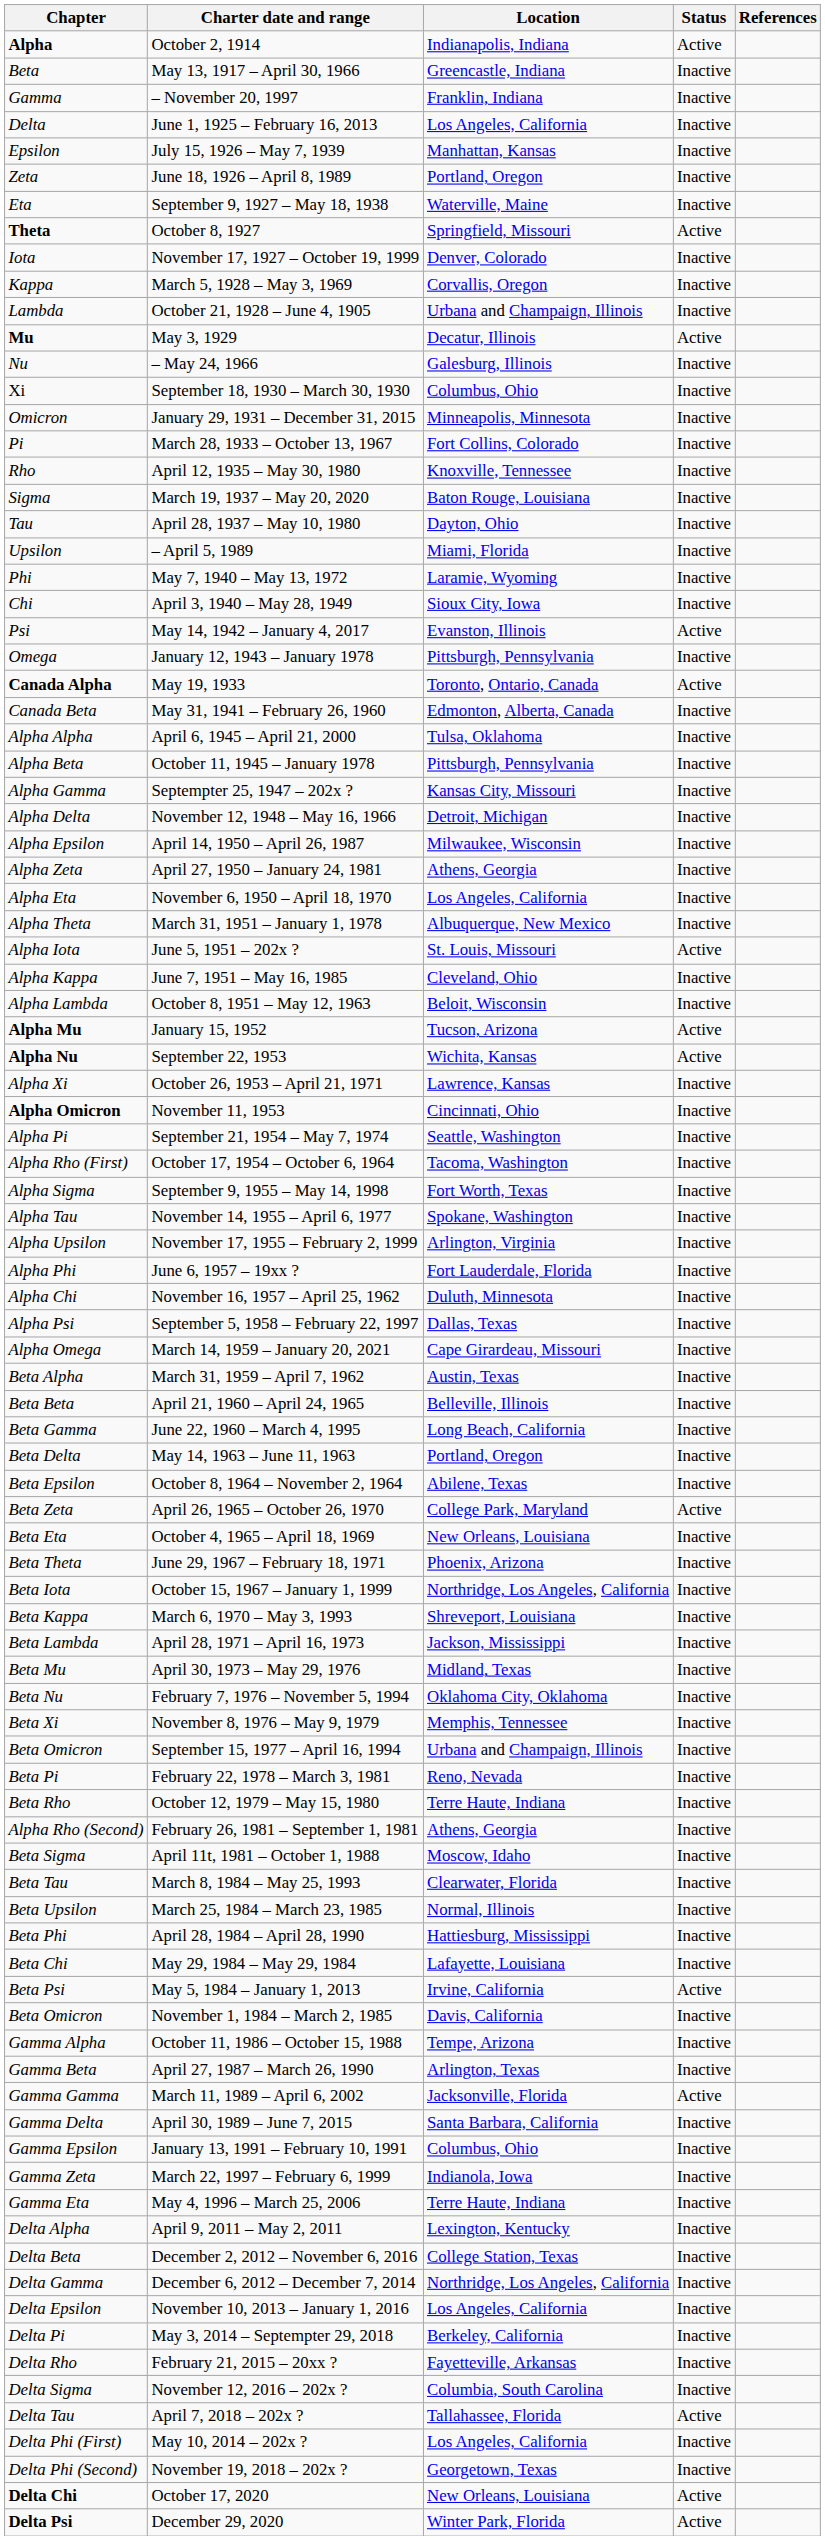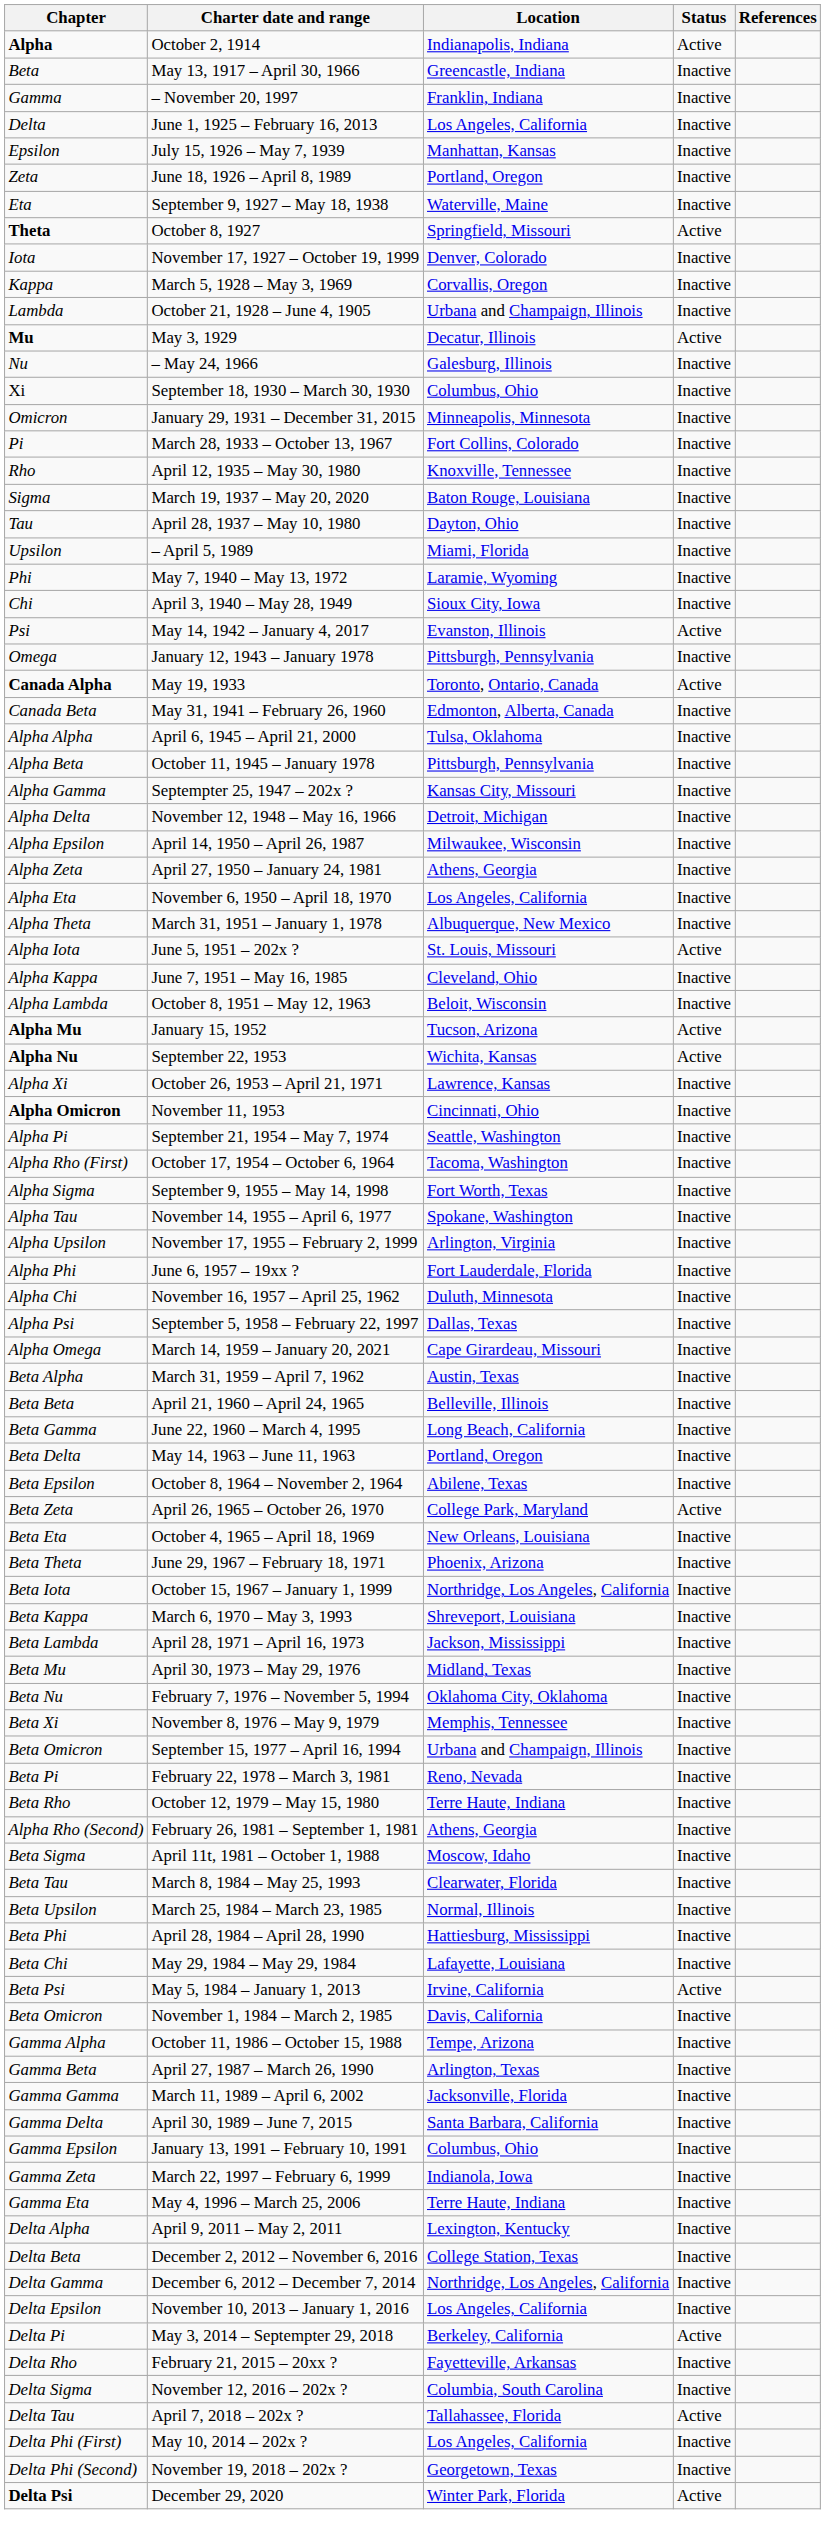 <table class="wikitable sortable">
 <tr>
 <th>Chapter</th>
 <th>Charter date and range</th>
 <th>Location</th>
 <th>Status</th>
 <th>References</th>
 </tr>
 <tr>
 <td><strong>Alpha</strong></td>
 <td>October 2, 1914</td>
 <td><a href='#'>Indianapolis, Indiana</a></td>
 <td>Active</td>
 <td></td>
 </tr>
 <tr>
 <td><em>Beta</em></td>
 <td>May 13, 1917 – April 30, 1966</td>
 <td><a href='#'>Greencastle, Indiana</a></td>
 <td>Inactive</td>
 <td></td>
 </tr>
 <tr>
 <td><em>Gamma</em></td>
 <td> – November 20, 1997</td>
 <td><a href='#'>Franklin, Indiana</a></td>
 <td>Inactive</td>
 <td></td>
 </tr>
 <tr>
 <td><em>Delta</em></td>
 <td>June 1, 1925 – February 16, 2013</td>
 <td><a href='#'>Los Angeles, California</a></td>
 <td>Inactive</td>
 <td></td>
 </tr>
 <tr>
 <td><em>Epsilon</em></td>
 <td>July 15, 1926 – May 7, 1939</td>
 <td><a href='#'>Manhattan, Kansas</a></td>
 <td>Inactive</td>
 <td></td>
 </tr>
 <tr>
 <td><em>Zeta</em></td>
 <td>June 18, 1926 – April 8, 1989</td>
 <td><a href='#'>Portland, Oregon</a></td>
 <td>Inactive</td>
 <td></td>
 </tr>
 <tr>
 <td><em>Eta</em></td>
 <td>September 9, 1927 – May 18, 1938</td>
 <td><a href='#'>Waterville, Maine</a></td>
 <td>Inactive</td>
 <td></td>
 </tr>
 <tr>
 <td><strong>Theta</strong></td>
 <td>October 8, 1927</td>
 <td><a href='#'>Springfield, Missouri</a></td>
 <td>Active</td>
 <td></td>
 </tr>
 <tr>
 <td><em>Iota</em></td>
 <td>November 17, 1927 – October 19, 1999</td>
 <td><a href='#'>Denver, Colorado</a></td>
 <td>Inactive</td>
 <td></td>
 </tr>
 <tr>
 <td><em>Kappa</em></td>
 <td>March 5, 1928 – May 3, 1969</td>
 <td><a href='#'>Corvallis, Oregon</a></td>
 <td>Inactive</td>
 <td></td>
 </tr>
 <tr>
 <td><em>Lambda</em></td>
 <td>October 21, 1928 – June 4, 1905</td>
 <td><a href='#'>Urbana</a> and <a href='#'>Champaign, Illinois</a></td>
 <td>Inactive</td>
 <td></td>
 </tr>
 <tr>
 <td><strong>Mu</strong></td>
 <td>May 3, 1929</td>
 <td><a href='#'>Decatur, Illinois</a></td>
 <td>Active</td>
 <td></td>
 </tr>
 <tr>
 <td><em>Nu</em></td>
 <td> – May 24, 1966</td>
 <td><a href='#'>Galesburg, Illinois</a></td>
 <td>Inactive</td>
 <td></td>
 </tr>
 <tr>
 <td>Xi</td>
 <td>September 18, 1930 – March 30, 1930</td>
 <td><a href='#'>Columbus, Ohio</a></td>
 <td>Inactive</td>
 <td></td>
 </tr>
 <tr>
 <td><em>Omicron</em></td>
 <td>January 29, 1931 – December 31, 2015</td>
 <td><a href='#'>Minneapolis, Minnesota</a></td>
 <td>Inactive</td>
 <td></td>
 </tr>
 <tr>
 <td><em>Pi</em></td>
 <td>March 28, 1933 – October 13, 1967</td>
 <td><a href='#'>Fort Collins, Colorado</a></td>
 <td>Inactive</td>
 <td></td>
 </tr>
 <tr>
 <td><em>Rho</em></td>
 <td>April 12, 1935 – May 30, 1980</td>
 <td><a href='#'>Knoxville, Tennessee</a></td>
 <td>Inactive</td>
 <td></td>
 </tr>
 <tr>
 <td><em>Sigma</em></td>
 <td>March 19, 1937 – May 20, 2020</td>
 <td><a href='#'>Baton Rouge, Louisiana</a></td>
 <td>Inactive</td>
 <td></td>
 </tr>
 <tr>
 <td><em>Tau</em></td>
 <td>April 28, 1937 – May 10, 1980</td>
 <td><a href='#'>Dayton, Ohio</a></td>
 <td>Inactive</td>
 <td></td>
 </tr>
 <tr>
 <td><em>Upsilon</em></td>
 <td> –  April 5, 1989</td>
 <td><a href='#'>Miami, Florida</a></td>
 <td>Inactive</td>
 <td></td>
 </tr>
 <tr>
 <td><em>Phi</em></td>
 <td>May 7, 1940 – May 13, 1972</td>
 <td><a href='#'>Laramie, Wyoming</a></td>
 <td>Inactive</td>
 <td></td>
 </tr>
 <tr>
 <td><em>Chi</em></td>
 <td>April 3, 1940 – May 28, 1949</td>
 <td><a href='#'>Sioux City, Iowa</a></td>
 <td>Inactive</td>
 <td></td>
 </tr>
 <tr>
 <td><em>Psi</em></td>
 <td>May 14, 1942 – January 4, 2017</td>
 <td><a href='#'>Evanston, Illinois</a></td>
 <td>Active</td>
 <td></td>
 </tr>
 <tr>
 <td><em>Omega</em></td>
 <td>January 12, 1943 – January 1978</td>
 <td><a href='#'>Pittsburgh, Pennsylvania</a></td>
 <td>Inactive</td>
 <td></td>
 </tr>
 <tr>
 <td><strong>Canada Alpha</strong></td>
 <td>May 19, 1933</td>
 <td><a href='#'>Toronto</a>, <a href='#'>Ontario, Canada</a></td>
 <td>Active</td>
 <td></td>
 </tr>
 <tr>
 <td><em>Canada Beta</em></td>
 <td>May 31, 1941 – February 26, 1960</td>
 <td><a href='#'>Edmonton</a>, <a href='#'>Alberta, Canada</a></td>
 <td>Inactive</td>
 <td></td>
 </tr>
 <tr>
 <td><em>Alpha Alpha</em></td>
 <td>April 6, 1945 – April 21, 2000</td>
 <td><a href='#'>Tulsa, Oklahoma</a></td>
 <td>Inactive</td>
 <td></td>
 </tr>
 <tr>
 <td><em>Alpha Beta</em></td>
 <td>October 11, 1945 – January 1978</td>
 <td><a href='#'>Pittsburgh, Pennsylvania</a></td>
 <td>Inactive</td>
 <td></td>
 </tr>
 <tr>
 <td><em>Alpha Gamma</em></td>
 <td>Septempter 25, 1947 – 202x ?</td>
 <td><a href='#'>Kansas City, Missouri</a></td>
 <td>Inactive</td>
 <td></td>
 </tr>
 <tr>
 <td><em>Alpha Delta</em></td>
 <td>November 12, 1948 – May 16, 1966</td>
 <td><a href='#'>Detroit, Michigan</a></td>
 <td>Inactive</td>
 <td></td>
 </tr>
 <tr>
 <td><em>Alpha Epsilon</em></td>
 <td>April 14, 1950 – April 26, 1987</td>
 <td><a href='#'>Milwaukee, Wisconsin</a></td>
 <td>Inactive</td>
 <td></td>
 </tr>
 <tr>
 <td><em>Alpha Zeta</em></td>
 <td>April 27, 1950 – January 24, 1981</td>
 <td><a href='#'>Athens, Georgia</a></td>
 <td>Inactive</td>
 <td></td>
 </tr>
 <tr>
 <td><em>Alpha Eta</em></td>
 <td>November 6, 1950 – April 18, 1970</td>
 <td><a href='#'>Los Angeles, California</a></td>
 <td>Inactive</td>
 <td></td>
 </tr>
 <tr>
 <td><em>Alpha Theta</em></td>
 <td>March 31, 1951 – January 1, 1978</td>
 <td><a href='#'>Albuquerque, New Mexico</a></td>
 <td>Inactive</td>
 <td></td>
 </tr>
 <tr>
 <td><em>Alpha Iota</em></td>
 <td>June 5, 1951 – 202x ?</td>
 <td><a href='#'>St. Louis, Missouri</a></td>
 <td>Active</td>
 <td></td>
 </tr>
 <tr>
 <td><em>Alpha Kappa</em></td>
 <td>June 7, 1951 – May 16, 1985</td>
 <td><a href='#'>Cleveland, Ohio</a></td>
 <td>Inactive</td>
 <td></td>
 </tr>
 <tr>
 <td><em>Alpha Lambda</em></td>
 <td>October 8, 1951 – May 12, 1963</td>
 <td><a href='#'>Beloit, Wisconsin</a></td>
 <td>Inactive</td>
 <td></td>
 </tr>
 <tr>
 <td><strong>Alpha Mu</strong></td>
 <td>January 15, 1952</td>
 <td><a href='#'>Tucson, Arizona</a></td>
 <td>Active</td>
 <td></td>
 </tr>
 <tr>
 <td><strong>Alpha Nu</strong></td>
 <td>September 22, 1953</td>
 <td><a href='#'>Wichita, Kansas</a></td>
 <td>Active</td>
 <td></td>
 </tr>
 <tr>
 <td><em>Alpha Xi</em></td>
 <td>October 26, 1953 – April 21, 1971</td>
 <td><a href='#'>Lawrence, Kansas</a></td>
 <td>Inactive</td>
 <td></td>
 </tr>
 <tr>
 <td><strong>Alpha Omicron</strong></td>
 <td>November 11, 1953</td>
 <td><a href='#'>Cincinnati, Ohio</a></td>
 <td>Inactive</td>
 <td></td>
 </tr>
 <tr>
 <td><em>Alpha Pi</em></td>
 <td>September 21, 1954 – May 7, 1974</td>
 <td><a href='#'>Seattle, Washington</a></td>
 <td>Inactive</td>
 <td></td>
 </tr>
 <tr>
 <td><em>Alpha Rho (First)</em></td>
 <td>October 17, 1954 – October 6, 1964</td>
 <td><a href='#'>Tacoma, Washington</a></td>
 <td>Inactive</td>
 <td></td>
 </tr>
 <tr>
 <td><em>Alpha Sigma</em></td>
 <td>September 9, 1955 – May 14, 1998</td>
 <td><a href='#'>Fort Worth, Texas</a></td>
 <td>Inactive</td>
 <td></td>
 </tr>
 <tr>
 <td><em>Alpha Tau</em></td>
 <td>November 14, 1955 – April 6, 1977</td>
 <td><a href='#'>Spokane, Washington</a></td>
 <td>Inactive</td>
 <td></td>
 </tr>
 <tr>
 <td><em>Alpha Upsilon</em></td>
 <td>November 17, 1955 – February 2, 1999</td>
 <td><a href='#'>Arlington, Virginia</a></td>
 <td>Inactive</td>
 <td></td>
 </tr>
 <tr>
 <td><em>Alpha Phi</em></td>
 <td>June 6, 1957 – 19xx ?</td>
 <td><a href='#'>Fort Lauderdale, Florida</a></td>
 <td>Inactive</td>
 <td></td>
 </tr>
 <tr>
 <td><em>Alpha Chi</em></td>
 <td>November 16, 1957 – April 25, 1962</td>
 <td><a href='#'>Duluth, Minnesota</a></td>
 <td>Inactive</td>
 <td></td>
 </tr>
 <tr>
 <td><em>Alpha Psi</em></td>
 <td>September 5, 1958 – February 22, 1997</td>
 <td><a href='#'>Dallas, Texas</a></td>
 <td>Inactive</td>
 <td></td>
 </tr>
 <tr>
 <td><em>Alpha Omega</em></td>
 <td>March 14, 1959 – January 20, 2021</td>
 <td><a href='#'>Cape Girardeau, Missouri</a></td>
 <td>Inactive</td>
 <td></td>
 </tr>
 <tr>
 <td><em>Beta Alpha</em></td>
 <td>March 31, 1959 – April 7, 1962</td>
 <td><a href='#'>Austin, Texas</a></td>
 <td>Inactive</td>
 <td></td>
 </tr>
 <tr>
 <td><em>Beta Beta</em></td>
 <td>April 21, 1960 – April 24, 1965</td>
 <td><a href='#'>Belleville, Illinois</a></td>
 <td>Inactive</td>
 <td></td>
 </tr>
 <tr>
 <td><em>Beta Gamma</em></td>
 <td>June 22, 1960 – March 4, 1995</td>
 <td><a href='#'>Long Beach, California</a></td>
 <td>Inactive</td>
 <td></td>
 </tr>
 <tr>
 <td><em>Beta Delta</em></td>
 <td>May 14, 1963 – June 11, 1963</td>
 <td><a href='#'>Portland, Oregon</a></td>
 <td>Inactive</td>
 <td></td>
 </tr>
 <tr>
 <td><em>Beta Epsilon</em></td>
 <td>October 8, 1964 – November 2, 1964</td>
 <td><a href='#'>Abilene, Texas</a></td>
 <td>Inactive</td>
 <td></td>
 </tr>
 <tr>
 <td><em>Beta Zeta</em></td>
 <td>April 26, 1965 – October 26, 1970</td>
 <td><a href='#'>College Park, Maryland</a></td>
 <td>Active</td>
 <td></td>
 </tr>
 <tr>
 <td><em>Beta Eta</em></td>
 <td>October 4, 1965 – April 18, 1969</td>
 <td><a href='#'>New Orleans, Louisiana</a></td>
 <td>Inactive</td>
 <td></td>
 </tr>
 <tr>
 <td><em>Beta Theta</em></td>
 <td>June 29, 1967 – February 18, 1971</td>
 <td><a href='#'>Phoenix, Arizona</a></td>
 <td>Inactive</td>
 <td></td>
 </tr>
 <tr>
 <td><em>Beta Iota</em></td>
 <td>October 15, 1967 – January 1, 1999</td>
 <td><a href='#'>Northridge, Los Angeles</a>, <a href='#'>California</a></td>
 <td>Inactive</td>
 <td></td>
 </tr>
 <tr>
 <td><em>Beta Kappa</em></td>
 <td>March 6, 1970 – May 3, 1993</td>
 <td><a href='#'>Shreveport, Louisiana</a></td>
 <td>Inactive</td>
 <td></td>
 </tr>
 <tr>
 <td><em>Beta Lambda</em></td>
 <td>April 28, 1971 – April 16, 1973</td>
 <td><a href='#'>Jackson, Mississippi</a></td>
 <td>Inactive</td>
 <td></td>
 </tr>
 <tr>
 <td><em>Beta Mu</em></td>
 <td>April 30, 1973 – May 29, 1976</td>
 <td><a href='#'>Midland, Texas</a></td>
 <td>Inactive</td>
 <td></td>
 </tr>
 <tr>
 <td><em>Beta Nu</em></td>
 <td>February 7, 1976 – November 5, 1994</td>
 <td><a href='#'>Oklahoma City, Oklahoma</a></td>
 <td>Inactive</td>
 <td></td>
 </tr>
 <tr>
 <td><em>Beta Xi</em></td>
 <td>November 8, 1976 – May 9, 1979</td>
 <td><a href='#'>Memphis, Tennessee</a></td>
 <td>Inactive</td>
 <td></td>
 </tr>
 <tr>
 <td><em>Beta Omicron</em></td>
 <td>September 15, 1977 – April 16, 1994</td>
 <td><a href='#'>Urbana</a> and <a href='#'>Champaign, Illinois</a></td>
 <td>Inactive</td>
 <td></td>
 </tr>
 <tr>
 <td><em>Beta Pi</em></td>
 <td>February 22, 1978 – March 3, 1981</td>
 <td><a href='#'>Reno, Nevada</a></td>
 <td>Inactive</td>
 <td></td>
 </tr>
 <tr>
 <td><em>Beta Rho</em></td>
 <td>October 12, 1979 – May 15, 1980</td>
 <td><a href='#'>Terre Haute, Indiana</a></td>
 <td>Inactive</td>
 <td></td>
 </tr>
 <tr>
 <td><em>Alpha Rho (Second)</em></td>
 <td>February 26, 1981 – September 1, 1981</td>
 <td><a href='#'>Athens, Georgia</a></td>
 <td>Inactive</td>
 <td></td>
 </tr>
 <tr>
 <td><em>Beta Sigma</em></td>
 <td>April 11t, 1981 – October 1, 1988</td>
 <td><a href='#'>Moscow, Idaho</a></td>
 <td>Inactive</td>
 <td></td>
 </tr>
 <tr>
 <td><em>Beta Tau</em></td>
 <td>March 8, 1984 – May 25, 1993</td>
 <td><a href='#'>Clearwater, Florida</a></td>
 <td>Inactive</td>
 <td></td>
 </tr>
 <tr>
 <td><em>Beta Upsilon</em></td>
 <td>March 25, 1984 – March 23, 1985</td>
 <td><a href='#'>Normal, Illinois</a></td>
 <td>Inactive</td>
 <td></td>
 </tr>
 <tr>
 <td><em>Beta Phi</em></td>
 <td>April 28, 1984 – April 28, 1990</td>
 <td><a href='#'>Hattiesburg, Mississippi</a></td>
 <td>Inactive</td>
 <td></td>
 </tr>
 <tr>
 <td><em>Beta Chi</em></td>
 <td>May 29, 1984 – May 29, 1984</td>
 <td><a href='#'>Lafayette, Louisiana</a></td>
 <td>Inactive</td>
 <td></td>
 </tr>
 <tr>
 <td><em>Beta Psi</em></td>
 <td>May 5, 1984 – January 1, 2013</td>
 <td><a href='#'>Irvine, California</a></td>
 <td>Active</td>
 <td></td>
 </tr>
 <tr>
 <td><em>Beta Omicron</em></td>
 <td>November 1, 1984 – March 2, 1985</td>
 <td><a href='#'>Davis, California</a></td>
 <td>Inactive</td>
 <td></td>
 </tr>
 <tr>
 <td><em>Gamma Alpha</em></td>
 <td>October 11, 1986 – October 15, 1988</td>
 <td><a href='#'>Tempe, Arizona</a></td>
 <td>Inactive</td>
 <td></td>
 </tr>
 <tr>
 <td><em>Gamma Beta</em></td>
 <td>April 27, 1987 – March 26, 1990</td>
 <td><a href='#'>Arlington, Texas</a></td>
 <td>Inactive</td>
 <td></td>
 </tr>
 <tr>
 <td><em>Gamma Gamma</em></td>
 <td>March 11, 1989 – April 6, 2002</td>
 <td><a href='#'>Jacksonville, Florida</a></td>
-<td>Active</td>
+<td>Inactive</td>
 <td></td>
 </tr>
 <tr>
 <td><em>Gamma Delta</em></td>
 <td>April 30, 1989 – June 7, 2015</td>
 <td><a href='#'>Santa Barbara, California</a></td>
 <td>Inactive</td>
 <td></td>
 </tr>
 <tr>
 <td><em>Gamma Epsilon</em></td>
 <td>January 13, 1991 – February 10, 1991</td>
 <td><a href='#'>Columbus, Ohio</a></td>
 <td>Inactive</td>
 <td></td>
 </tr>
 <tr>
 <td><em>Gamma Zeta</em></td>
 <td>March 22, 1997 – February 6, 1999</td>
 <td><a href='#'>Indianola, Iowa</a></td>
 <td>Inactive</td>
 <td></td>
 </tr>
 <tr>
 <td><em>Gamma Eta</em></td>
 <td>May 4, 1996 – March 25, 2006</td>
 <td><a href='#'>Terre Haute, Indiana</a></td>
 <td>Inactive</td>
 <td></td>
 </tr>
 <tr>
 <td><em>Delta Alpha</em></td>
 <td>April 9, 2011 – May 2, 2011</td>
 <td><a href='#'>Lexington, Kentucky</a></td>
 <td>Inactive</td>
 <td></td>
 </tr>
 <tr>
 <td><em>Delta Beta</em></td>
 <td>December 2, 2012 – November 6, 2016</td>
 <td><a href='#'>College Station, Texas</a></td>
 <td>Inactive</td>
 <td></td>
 </tr>
 <tr>
 <td><em>Delta Gamma</em></td>
 <td>December 6, 2012 – December 7, 2014</td>
 <td><a href='#'>Northridge, Los Angeles</a>, <a href='#'>California</a></td>
 <td>Inactive</td>
 <td></td>
 </tr>
 <tr>
 <td><em>Delta Epsilon</em></td>
 <td>November 10, 2013 – January 1, 2016</td>
 <td><a href='#'>Los Angeles, California</a></td>
 <td>Inactive</td>
 <td></td>
 </tr>
 <tr>
 <td><em>Delta Pi</em></td>
 <td>May 3, 2014 – Septempter 29, 2018</td>
 <td><a href='#'>Berkeley, California</a></td>
-<td>Inactive</td>
+<td>Active</td>
 <td></td>
 </tr>
 <tr>
 <td><em>Delta Rho</em></td>
 <td>February 21, 2015 – 20xx ?</td>
 <td><a href='#'>Fayetteville, Arkansas</a></td>
 <td>Inactive</td>
 <td></td>
 </tr>
 <tr>
 <td><em>Delta Sigma</em></td>
 <td>November 12, 2016 – 202x ?</td>
 <td><a href='#'>Columbia, South Carolina</a></td>
 <td>Inactive</td>
 <td></td>
 </tr>
 <tr>
 <td><em>Delta Tau</em></td>
 <td>April 7, 2018 – 202x ?</td>
 <td><a href='#'>Tallahassee, Florida</a></td>
 <td>Active</td>
 <td></td>
 </tr>
 <tr>
 <td><em>Delta Phi (First)</em></td>
 <td>May 10, 2014 – 202x ?</td>
 <td><a href='#'>Los Angeles, California</a></td>
 <td>Inactive</td>
 <td></td>
 </tr>
 <tr>
 <td><em>Delta Phi (Second)</em></td>
 <td>November 19, 2018 – 202x ?</td>
 <td><a href='#'>Georgetown, Texas</a></td>
 <td>Inactive</td>
 <td></td>
 </tr>
 <tr>
-<td><strong>Delta Chi</strong></td>
-<td>October 17, 2020</td>
-<td><a href='#'>New Orleans, Louisiana</a></td>
-<td>Active</td>
-<td></td>
-</tr>
-<tr>
 <td><strong>Delta Psi</strong></td>
 <td>December 29, 2020</td>
 <td><a href='#'>Winter Park, Florida</a></td>
 <td>Active</td>
 <td></td>
 </tr>
 </table>
